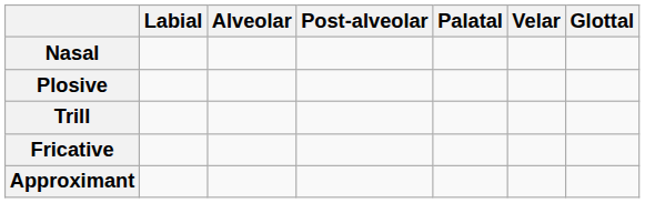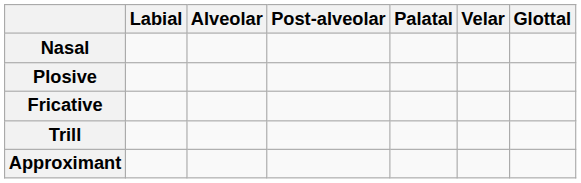 <table class="wikitable" style="text-align:center">
 <tr>
 <th></th>
 <th>Labial</th>
 <th>Alveolar</th>
 <th>Post-alveolar</th>
 <th>Palatal</th>
 <th>Velar</th>
 <th>Glottal</th>
 </tr>
 <tr>
 <th>Nasal</th>
 <td></td>
 <td></td>
 <td></td>
 <td></td>
 <td></td>
 <td></td>
 </tr>
 <tr>
 <th>Plosive</th>
 <td>    </td>
 <td>    </td>
 <td>    </td>
 <td></td>
 <td>    </td>
 <td></td>
 </tr>
 <tr>
-<th>Trill</th>
-<td></td>
-<td></td>
-<td></td>
+<th>Fricative</th>
+<td>    </td>
+<td>    </td>
+<td>    </td>
 <td></td>
 <td></td>
 <td></td>
 </tr>
 <tr>
-<th>Fricative</th>
-<td>    </td>
-<td>    </td>
-<td>    </td>
+<th>Trill</th>
+<td></td>
+<td></td>
+<td></td>
 <td></td>
 <td></td>
 <td></td>
 </tr>
 <tr>
 <th>Approximant</th>
 <td></td>
 <td></td>
 <td></td>
 <td></td>
 <td></td>
 <td></td>
 </tr>
 </table>
